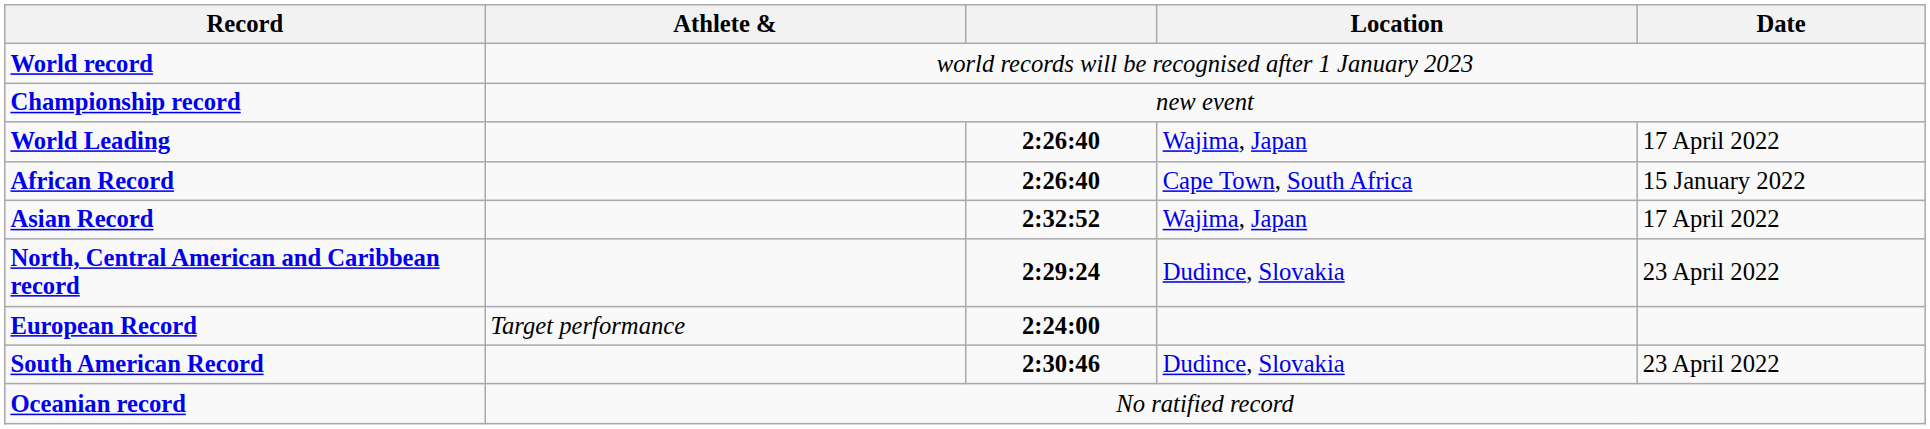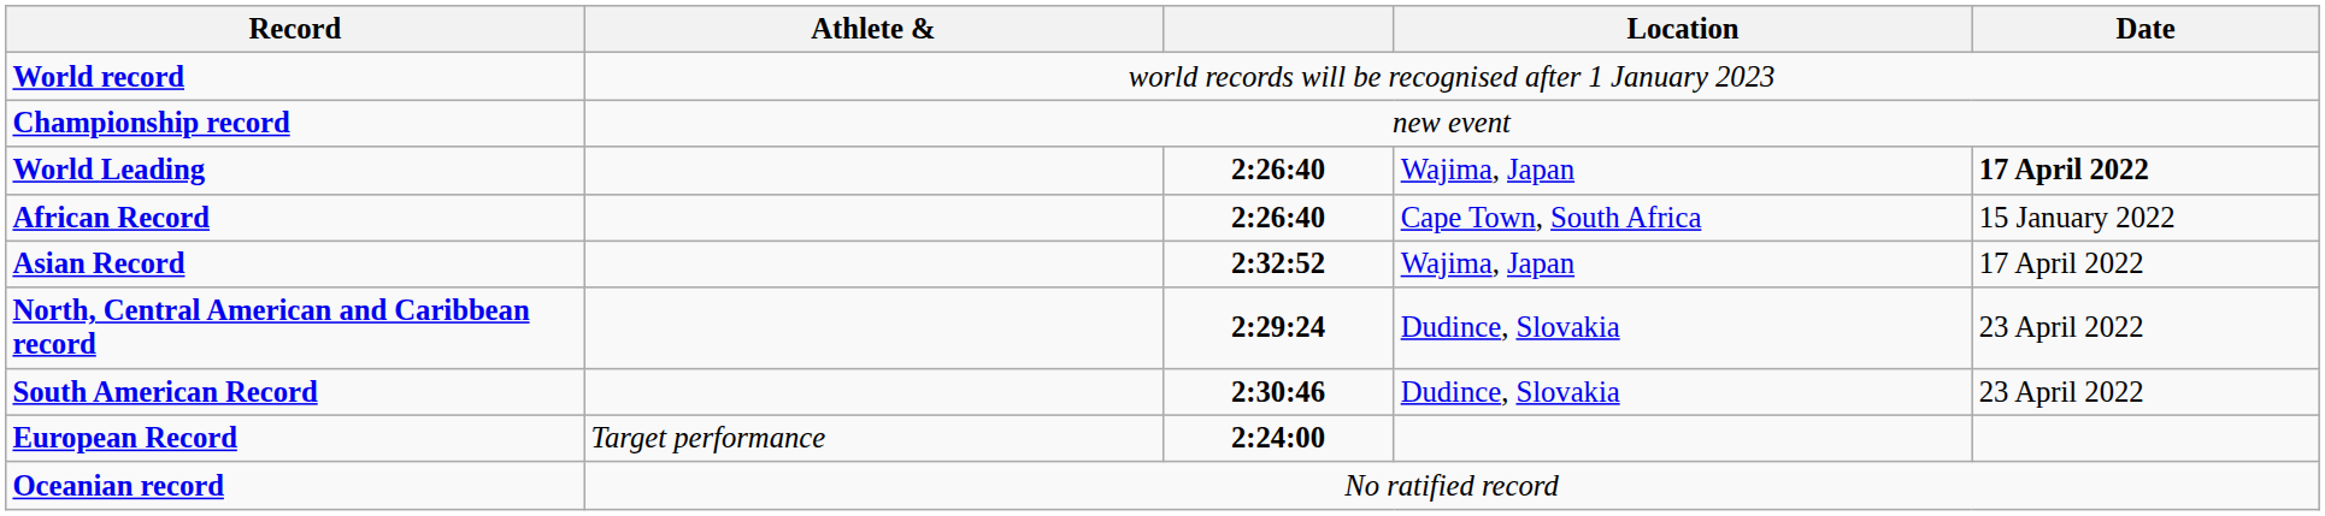 <table class="wikitable">
 <tr>
 <th width=25% align=center>Record</th>
 <th width=25% align=center>Athlete & </th>
 <th width=10% align=center></th>
 <th width=25% align=center>Location</th>
 <th width=15% align=center>Date</th>
 </tr>
 <tr>
 <td><strong><a href='#'>World record</a></strong></td>
 <td colspan=4 align=center><em>world records will be recognised after 1 January 2023</em></td>
 </tr>
 <tr>
 <td><strong><a href='#'>Championship record</a></strong></td>
 <td colspan=4 align=center><em>new event</em></td>
 </tr>
 <tr>
 <td><strong><a href='#'>World Leading</a></strong></td>
 <td></td>
 <td align=center><strong>2:26:40</strong></td>
 <td><a href='#'>Wajima</a>, <a href='#'>Japan</a></td>
-<td>17 April 2022</td>
+<td><strong>17 April 2022</strong></td>
 </tr>
 <tr>
 <td><strong><a href='#'>African Record</a></strong></td>
 <td></td>
 <td align=center><strong>2:26:40</strong></td>
 <td><a href='#'>Cape Town</a>, <a href='#'>South Africa</a></td>
 <td>15 January 2022</td>
 </tr>
 <tr>
 <td><strong><a href='#'>Asian Record</a></strong></td>
 <td></td>
 <td align=center><strong>2:32:52</strong></td>
 <td><a href='#'>Wajima</a>, <a href='#'>Japan</a></td>
 <td>17 April 2022</td>
 </tr>
 <tr>
 <td><strong><a href='#'>North, Central American and Caribbean record</a></strong></td>
 <td></td>
 <td align=center><strong>2:29:24</strong></td>
 <td><a href='#'>Dudince</a>, <a href='#'>Slovakia</a></td>
 <td>23 April 2022</td>
 </tr>
 <tr>
+<td><strong><a href='#'>South American Record</a></strong></td>
+<td></td>
+<td align=center><strong>2:30:46</strong></td>
+<td><a href='#'>Dudince</a>, <a href='#'>Slovakia</a></td>
+<td>23 April 2022</td>
+</tr>
+<tr>
 <td><strong><a href='#'>European Record</a></strong></td>
 <td><em>Target performance</em></td>
 <td align=center><strong>2:24:00</strong></td>
 <td></td>
 <td></td>
 </tr>
 <tr>
-<td><strong><a href='#'>South American Record</a></strong></td>
-<td></td>
-<td align=center><strong>2:30:46</strong></td>
-<td><a href='#'>Dudince</a>, <a href='#'>Slovakia</a></td>
-<td>23 April 2022</td>
-</tr>
-<tr>
 <td><strong><a href='#'>Oceanian record</a></strong></td>
 <td colspan=4 align=center><em>No ratified record</em></td>
 </tr>
 </table>
